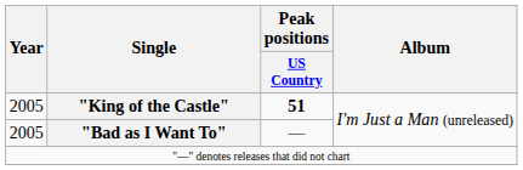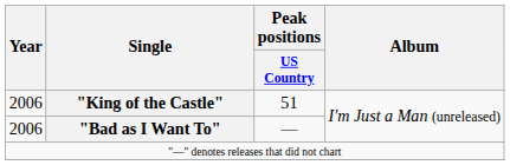 <table class="wikitable plainrowheaders" style="text-align:center;">
 <tr>
 <th rowspan="2">Year</th>
 <th rowspan="2" style="width:12em;">Single</th>
 <th colspan="1">Peak positions</th>
 <th rowspan="2">Album</th>
 </tr>
 <tr style="font-size:smaller;">
 <th width="60"><a href='#'>US Country</a></th>
 </tr>
 <tr>
-<td>2005</td>
+<td>2006</td>
 <th scope="row">"King of the Castle"</th>
-<td><strong>51</strong></td>
+<td>51</td>
 <td align="left" rowspan="2"><em>I'm Just a Man</em> <small>(unreleased)</small></td>
 </tr>
 <tr>
-<td>2005</td>
+<td>2006</td>
 <th scope="row">"Bad as I Want To"</th>
 <td>—</td>
 </tr>
 <tr>
 <td colspan="4" style="font-size:8pt">"—" denotes releases that did not chart</td>
 </tr>
 <tr>
 </tr>
 </table>
